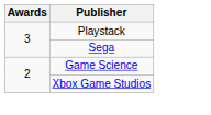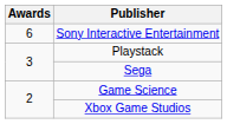 <table class="wikitable plainrowheaders sortable" rowspan="2" style="text-align:center;" background: #f6e39c;>
 <tr>
 <th scope="col" style="width:55px;">Awards</th>
 <th scope="col" style="text-align:center;">Publisher</th>
+</tr>
+<tr>
+<td>6</td>
+<td><a href='#'>Sony Interactive Entertainment</a></td>
 </tr>
 <tr>
 <td rowspan="2">3</td>
 <td>Playstack</td>
 </tr>
 <tr>
 <td><a href='#'>Sega</a></td>
 </tr>
 <tr>
 <td rowspan="2">2</td>
 <td><a href='#'>Game Science</a></td>
 </tr>
 <tr>
 <td><a href='#'>Xbox Game Studios</a></td>
 </tr>
 </table>
